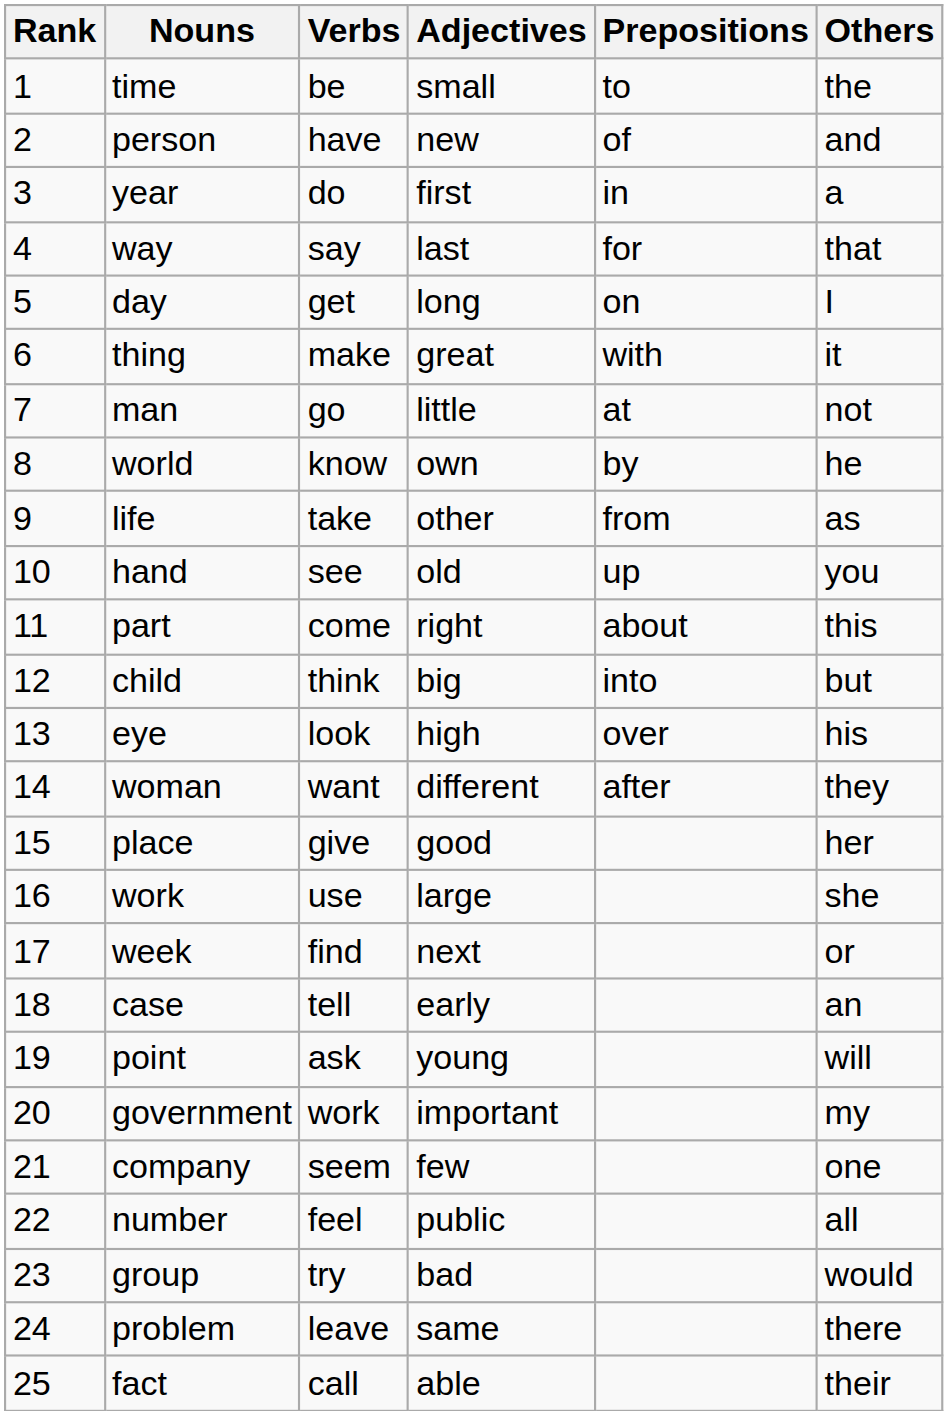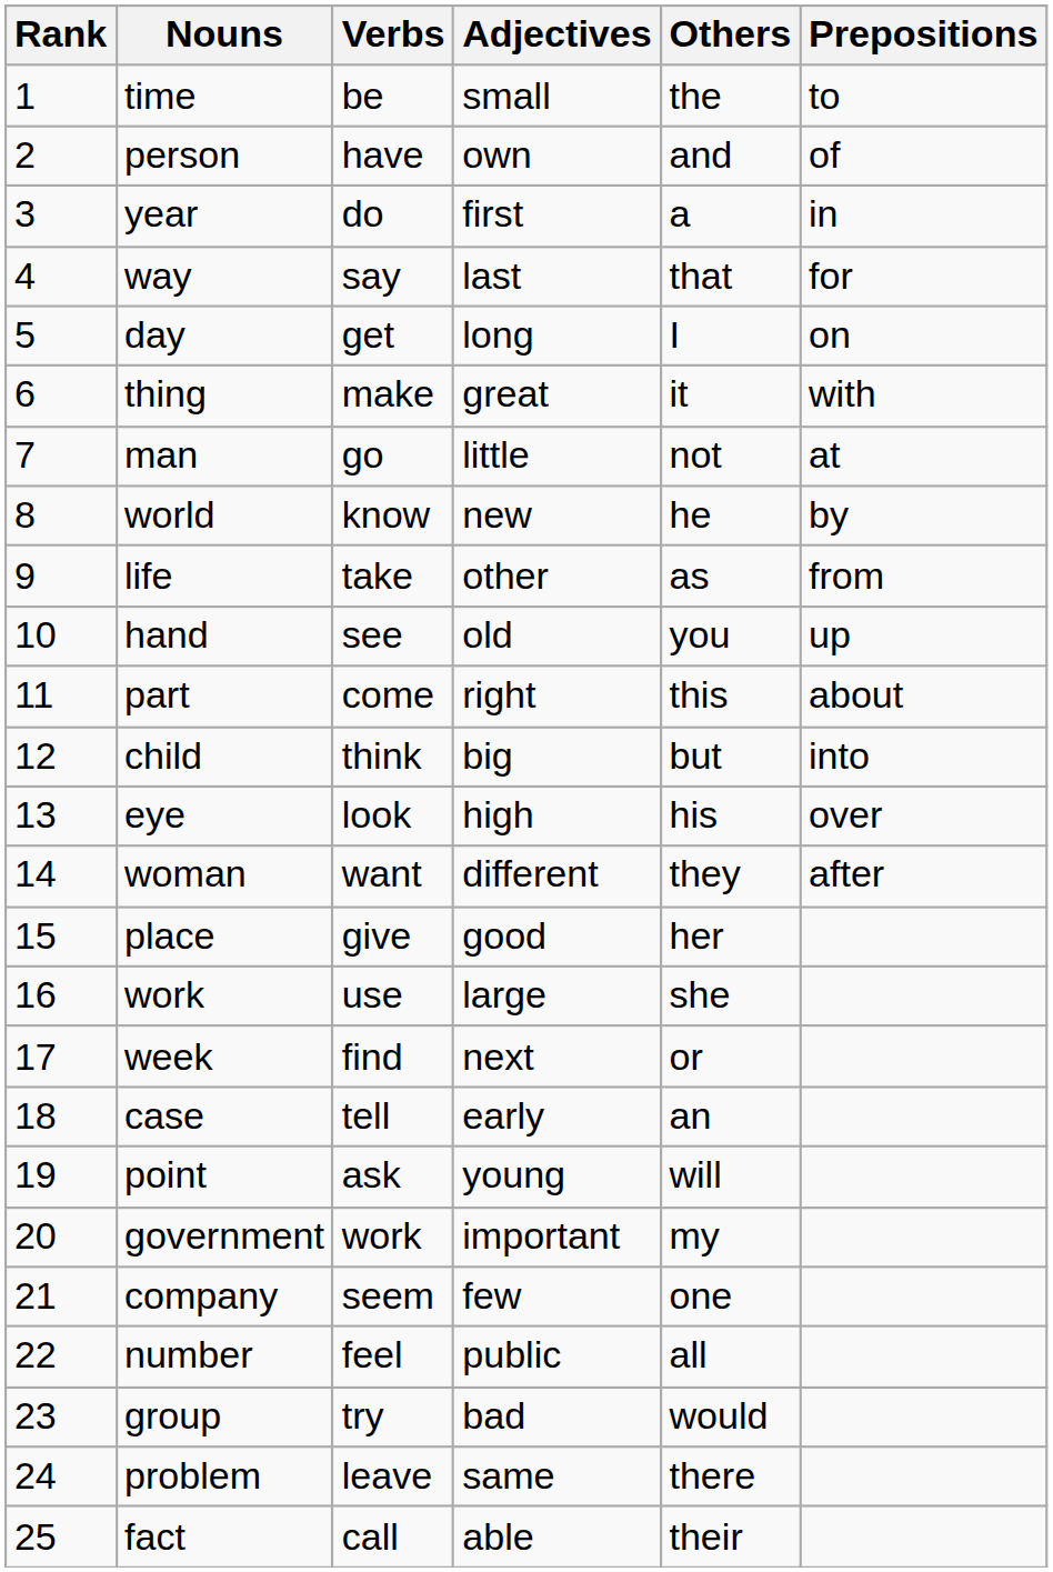 <table class="wikitable">
 <tr>
 <th>Rank</th>
 <th>Nouns</th>
 <th>Verbs</th>
 <th>Adjectives</th>
+<th>Others</th>
 <th>Prepositions</th>
-<th>Others</th>
 </tr>
 <tr>
 <td>1</td>
 <td>time</td>
 <td>be</td>
 <td>small</td>
+<td>the</td>
 <td>to</td>
-<td>the</td>
 </tr>
 <tr>
 <td>2</td>
 <td>person</td>
 <td>have</td>
-<td>new</td>
+<td>own</td>
+<td>and</td>
 <td>of</td>
-<td>and</td>
 </tr>
 <tr>
 <td>3</td>
 <td>year</td>
 <td>do</td>
 <td>first</td>
+<td>a</td>
 <td>in</td>
-<td>a</td>
 </tr>
 <tr>
 <td>4</td>
 <td>way</td>
 <td>say</td>
 <td>last</td>
+<td>that</td>
 <td>for</td>
-<td>that</td>
 </tr>
 <tr>
 <td>5</td>
 <td>day</td>
 <td>get</td>
 <td>long</td>
+<td>I</td>
 <td>on</td>
-<td>I</td>
 </tr>
 <tr>
 <td>6</td>
 <td>thing</td>
 <td>make</td>
 <td>great</td>
+<td>it</td>
 <td>with</td>
-<td>it</td>
 </tr>
 <tr>
 <td>7</td>
 <td>man</td>
 <td>go</td>
 <td>little</td>
+<td>not</td>
 <td>at</td>
-<td>not</td>
 </tr>
 <tr>
 <td>8</td>
 <td>world</td>
 <td>know</td>
-<td>own</td>
+<td>new</td>
+<td>he</td>
 <td>by</td>
-<td>he</td>
 </tr>
 <tr>
 <td>9</td>
 <td>life</td>
 <td>take</td>
 <td>other</td>
+<td>as</td>
 <td>from</td>
-<td>as</td>
 </tr>
 <tr>
 <td>10</td>
 <td>hand</td>
 <td>see</td>
 <td>old</td>
+<td>you</td>
 <td>up</td>
-<td>you</td>
 </tr>
 <tr>
 <td>11</td>
 <td>part</td>
 <td>come</td>
 <td>right</td>
+<td>this</td>
 <td>about</td>
-<td>this</td>
 </tr>
 <tr>
 <td>12</td>
 <td>child</td>
 <td>think</td>
 <td>big</td>
+<td>but</td>
 <td>into</td>
-<td>but</td>
 </tr>
 <tr>
 <td>13</td>
 <td>eye</td>
 <td>look</td>
 <td>high</td>
+<td>his</td>
 <td>over</td>
-<td>his</td>
 </tr>
 <tr>
 <td>14</td>
 <td>woman</td>
 <td>want</td>
 <td>different</td>
+<td>they</td>
 <td>after</td>
-<td>they</td>
 </tr>
 <tr>
 <td>15</td>
 <td>place</td>
 <td>give</td>
 <td>good</td>
+<td>her</td>
 <td></td>
-<td>her</td>
 </tr>
 <tr>
 <td>16</td>
 <td>work</td>
 <td>use</td>
 <td>large</td>
+<td>she</td>
 <td></td>
-<td>she</td>
 </tr>
 <tr>
 <td>17</td>
 <td>week</td>
 <td>find</td>
 <td>next</td>
+<td>or</td>
 <td></td>
-<td>or</td>
 </tr>
 <tr>
 <td>18</td>
 <td>case</td>
 <td>tell</td>
 <td>early</td>
+<td>an</td>
 <td></td>
-<td>an</td>
 </tr>
 <tr>
 <td>19</td>
 <td>point</td>
 <td>ask</td>
 <td>young</td>
+<td>will</td>
 <td></td>
-<td>will</td>
 </tr>
 <tr>
 <td>20</td>
 <td>government</td>
 <td>work</td>
 <td>important</td>
+<td>my</td>
 <td></td>
-<td>my</td>
 </tr>
 <tr>
 <td>21</td>
 <td>company</td>
 <td>seem</td>
 <td>few</td>
+<td>one</td>
 <td></td>
-<td>one</td>
 </tr>
 <tr>
 <td>22</td>
 <td>number</td>
 <td>feel</td>
 <td>public</td>
+<td>all</td>
 <td></td>
-<td>all</td>
 </tr>
 <tr>
 <td>23</td>
 <td>group</td>
 <td>try</td>
 <td>bad</td>
+<td>would</td>
 <td></td>
-<td>would</td>
 </tr>
 <tr>
 <td>24</td>
 <td>problem</td>
 <td>leave</td>
 <td>same</td>
+<td>there</td>
 <td></td>
-<td>there</td>
 </tr>
 <tr>
 <td>25</td>
 <td>fact</td>
 <td>call</td>
 <td>able</td>
+<td>their</td>
 <td></td>
-<td>their</td>
 </tr>
 </table>
